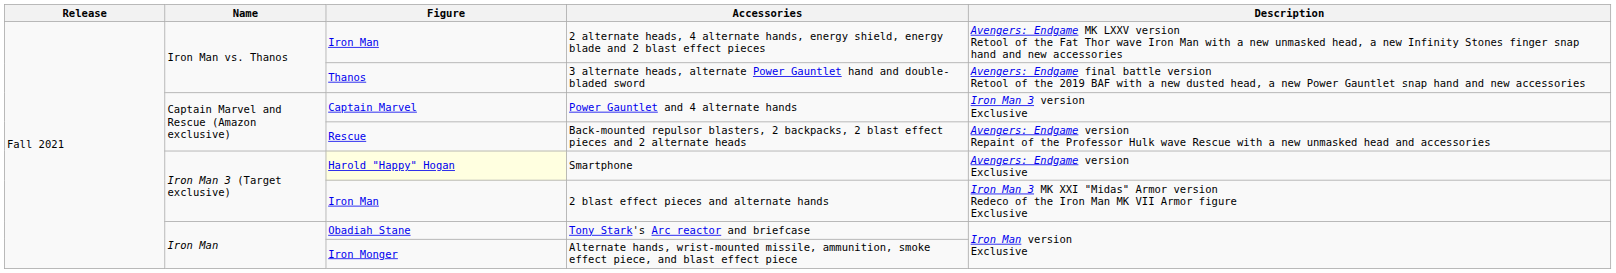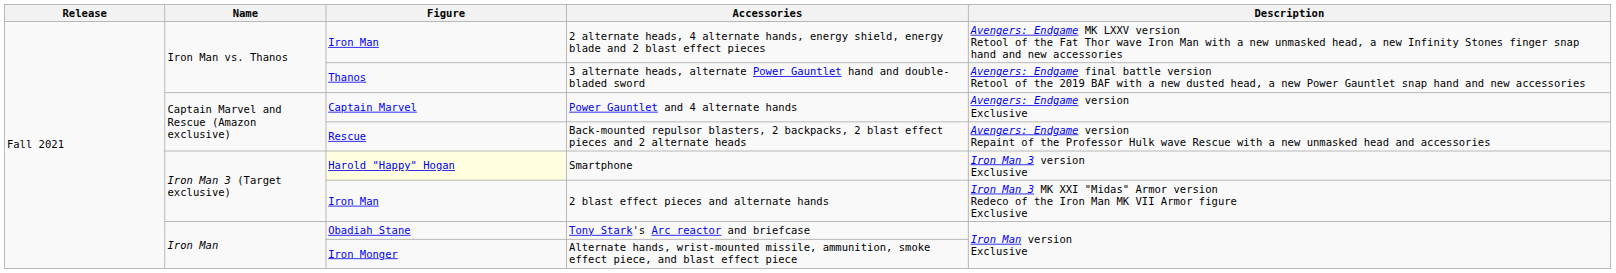 <table class="wikitable" style="width:100%;">
 <tr>
 <th width=10%>Release</th>
 <th width=10%>Name</th>
 <th width=15%>Figure</th>
 <th width=25%>Accessories</th>
 <th width=40%>Description</th>
 </tr>
 <tr>
 <td rowspan="8">Fall 2021</td>
 <td rowspan=2>Iron Man vs. Thanos</td>
 <td><a href='#'>Iron Man</a></td>
 <td>2 alternate heads, 4 alternate hands, energy shield, energy blade and 2 blast effect pieces</td>
 <td><em><a href='#'>Avengers: Endgame</a></em> MK LXXV version<br>Retool of the Fat Thor wave Iron Man with a new unmasked head, a new Infinity Stones finger snap hand and new accessories</td>
 </tr>
 <tr>
 <td><a href='#'>Thanos</a></td>
 <td>3 alternate heads, alternate <a href='#'>Power Gauntlet</a> hand and double-bladed sword</td>
 <td><em><a href='#'>Avengers: Endgame</a></em> final battle version<br>Retool of the 2019 BAF with a new dusted head, a new Power Gauntlet snap hand and new accessories</td>
 </tr>
 <tr>
 <td rowspan=2>Captain Marvel and Rescue (Amazon exclusive)</td>
 <td><a href='#'>Captain Marvel</a></td>
 <td><a href='#'>Power Gauntlet</a> and 4 alternate hands</td>
-<td><em><a href='#'>Iron Man 3</a></em> version<br>Exclusive</td>
+<td><em><a href='#'>Avengers: Endgame</a></em> version<br>Exclusive</td>
 </tr>
 <tr>
 <td><a href='#'>Rescue</a></td>
 <td>Back-mounted repulsor blasters, 2 backpacks, 2 blast effect pieces and 2 alternate heads</td>
 <td><em><a href='#'>Avengers: Endgame</a></em> version<br>Repaint of the Professor Hulk wave Rescue with a new unmasked head and accessories</td>
 </tr>
 <tr>
 <td rowspan=2><em>Iron Man 3</em> (Target exclusive)</td>
 <td style="background: lightyellow;"><a href='#'>Harold "Happy" Hogan</a></td>
 <td>Smartphone</td>
-<td><em><a href='#'>Avengers: Endgame</a></em> version<br>Exclusive</td>
+<td><em><a href='#'>Iron Man 3</a></em> version<br>Exclusive</td>
 </tr>
 <tr>
 <td><a href='#'>Iron Man</a></td>
 <td>2 blast effect pieces and alternate hands</td>
 <td><em><a href='#'>Iron Man 3</a></em> MK XXI "Midas" Armor version<br>Redeco of the Iron Man MK VII Armor figure<br>Exclusive</td>
 </tr>
 <tr>
 <td rowspan="2"><em>Iron Man</em></td>
 <td><a href='#'>Obadiah Stane</a></td>
 <td><a href='#'>Tony Stark</a>'s <a href='#'>Arc reactor</a> and briefcase</td>
 <td rowspan="2"><em><a href='#'>Iron Man</a></em> version<br>Exclusive</td>
 </tr>
 <tr>
 <td><a href='#'>Iron Monger</a></td>
 <td>Alternate hands, wrist-mounted missile, ammunition, smoke effect piece, and blast effect piece</td>
 </tr>
 </table>
